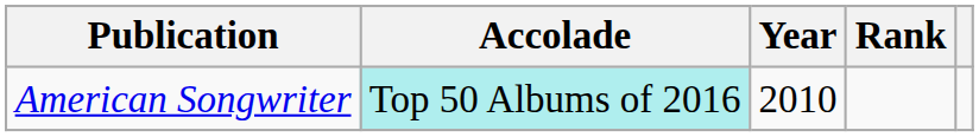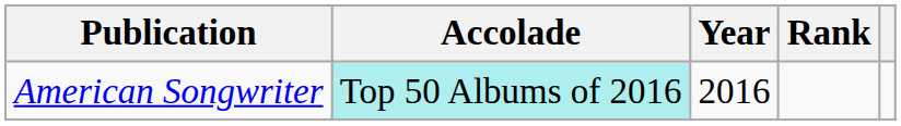 <table class="sortable wikitable">
 <tr>
 <th>Publication</th>
 <th>Accolade</th>
 <th>Year</th>
 <th>Rank</th>
 <th class="unsortable"></th>
 </tr>
 <tr>
 <td><em><a href='#'>American Songwriter</a></em></td>
 <td style="background: paleturquoise;">Top 50 Albums of 2016</td>
-<td>2010</td>
+<td>2016</td>
 <td></td>
 <td></td>
 </tr>
 </table>
